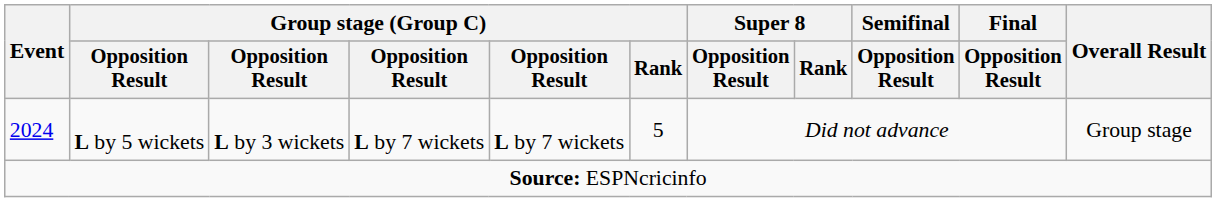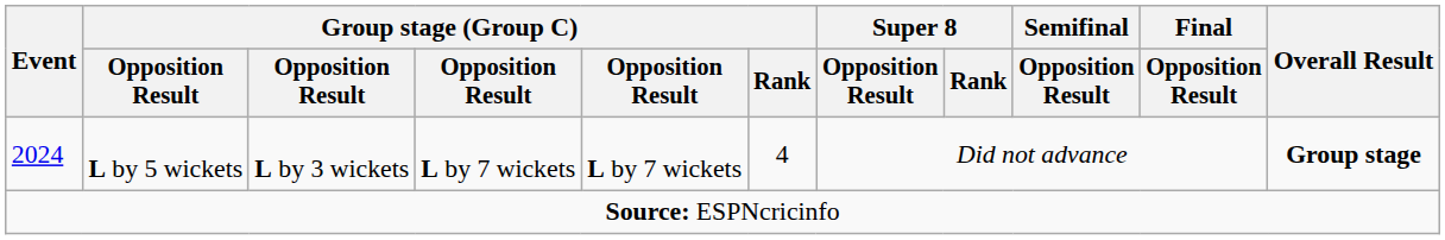 <table class=wikitable style=font-size:90%;text-align:center>
 <tr>
 <th rowspan=2>Event</th>
 <th colspan=5>Group stage (Group C)</th>
 <th colspan=2>Super 8</th>
 <th>Semifinal</th>
 <th>Final</th>
 <th rowspan=2>Overall Result</th>
 </tr>
 <tr style=font-size:95%>
 <th>Opposition<br>Result</th>
 <th>Opposition<br>Result</th>
 <th>Opposition<br>Result</th>
 <th>Opposition<br>Result</th>
 <th>Rank</th>
 <th>Opposition<br>Result</th>
 <th>Rank</th>
 <th>Opposition<br>Result</th>
 <th>Opposition<br>Result</th>
 </tr>
 <tr>
 <td align=left><a href='#'>2024</a></td>
 <td><br><strong>L</strong> by 5 wickets</td>
 <td><br><strong>L</strong> by 3 wickets</td>
 <td><br><strong>L</strong> by 7 wickets</td>
 <td><br><strong>L</strong> by 7 wickets</td>
-<td>5</td>
+<td>4</td>
 <td colspan=4><em>Did not advance</em></td>
-<td>Group stage</td>
+<td><strong>Group stage</strong></td>
 </tr>
 <tr>
 <td colspan="14"><strong>Source:</strong> ESPNcricinfo</td>
 </tr>
 </table>
